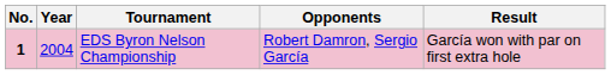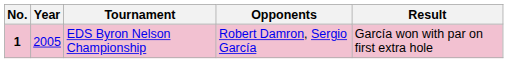 <table class="wikitable" style="font-size:95%;">
 <tr>
 <th>No.</th>
 <th>Year</th>
 <th>Tournament</th>
 <th>Opponents</th>
 <th>Result</th>
 </tr>
 <tr style="background:#F2C1D1;">
 <td align=center><strong>1</strong></td>
-<td><a href='#'>2004</a></td>
+<td><a href='#'>2005</a></td>
 <td><a href='#'>EDS Byron Nelson Championship</a></td>
 <td> <a href='#'>Robert Damron</a>,  <a href='#'>Sergio García</a></td>
 <td>García won with par on first extra hole</td>
 </tr>
 </table>
